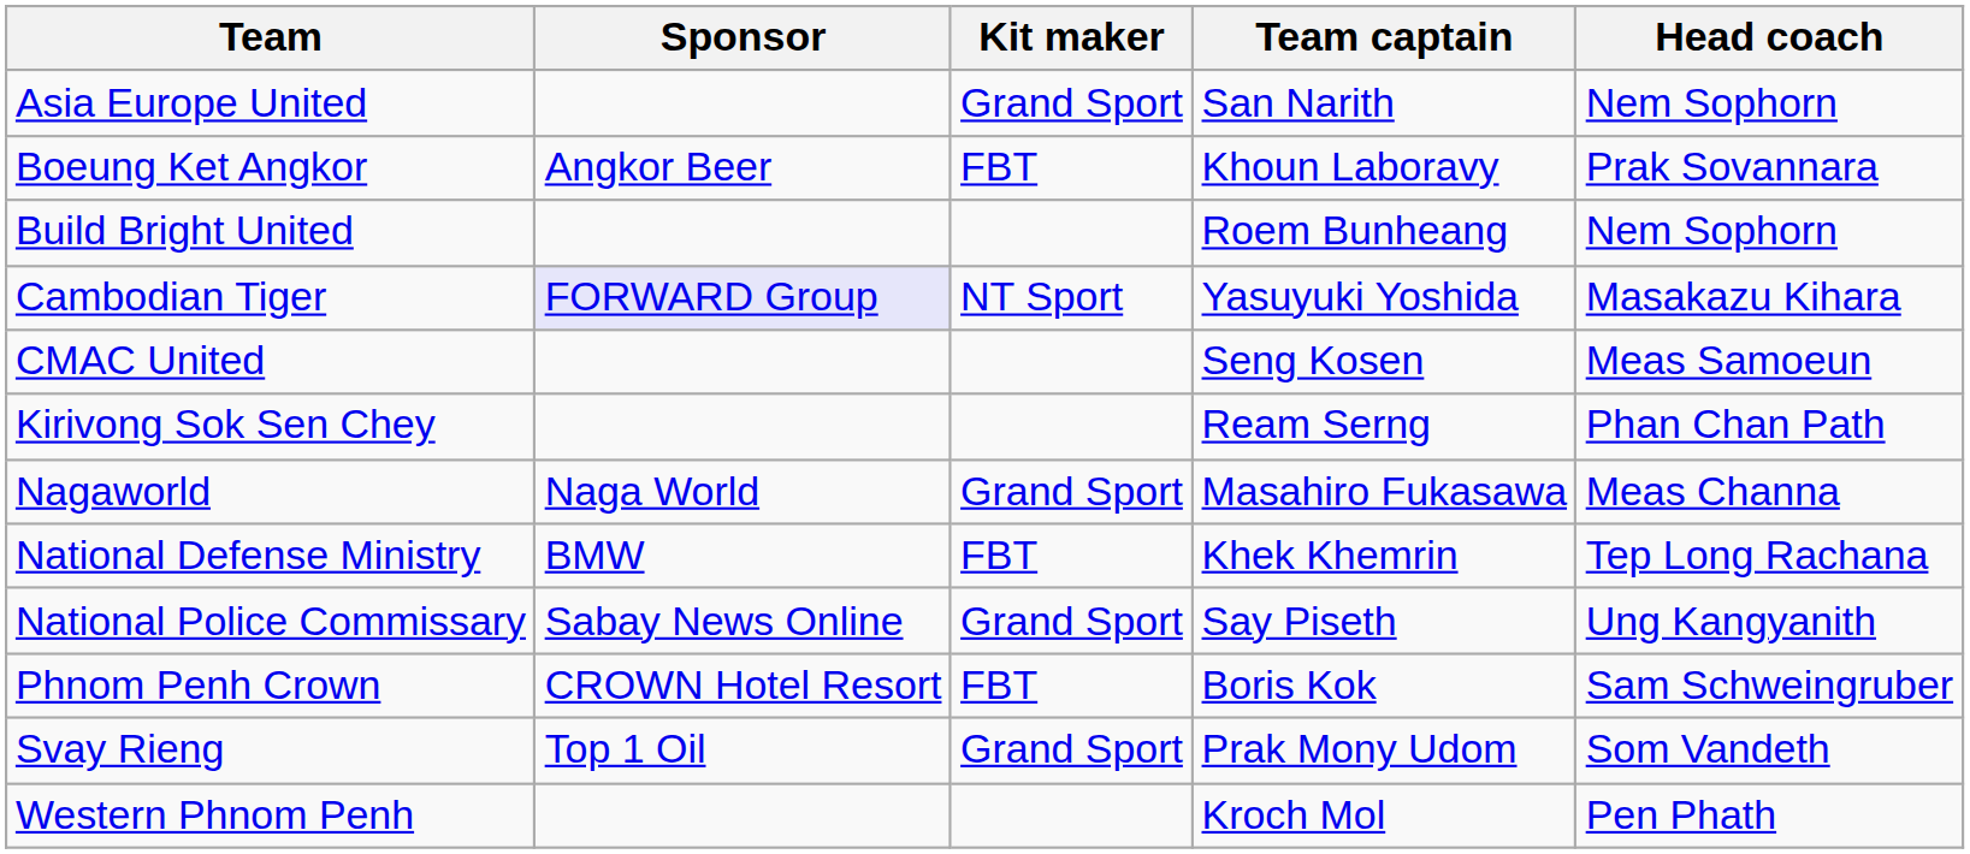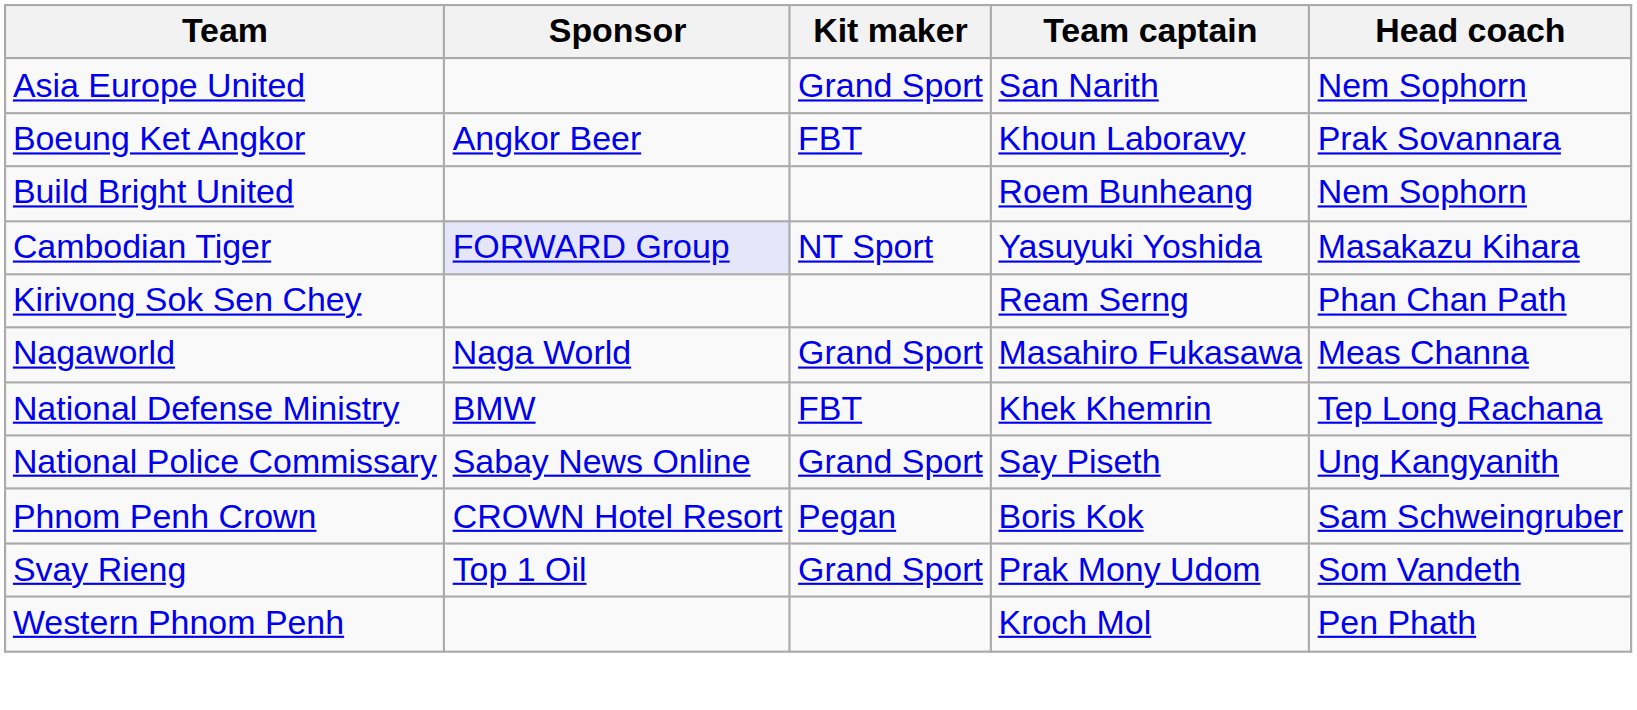 <table class="wikitable sortable" style="text-align: left;">
 <tr>
 <th>Team</th>
 <th>Sponsor</th>
 <th>Kit maker</th>
 <th>Team captain</th>
 <th>Head coach</th>
 </tr>
 <tr>
 <td><a href='#'>Asia Europe United</a></td>
 <td></td>
 <td><a href='#'>Grand Sport</a></td>
 <td> <a href='#'>San Narith</a></td>
 <td> <a href='#'>Nem Sophorn</a></td>
 </tr>
 <tr>
 <td><a href='#'>Boeung Ket Angkor</a></td>
 <td><a href='#'>Angkor Beer</a></td>
 <td><a href='#'>FBT</a></td>
 <td> <a href='#'>Khoun Laboravy</a></td>
 <td> <a href='#'>Prak Sovannara</a></td>
 </tr>
 <tr>
 <td><a href='#'>Build Bright United</a></td>
 <td></td>
 <td></td>
 <td> <a href='#'>Roem Bunheang</a></td>
 <td> <a href='#'>Nem Sophorn</a></td>
 </tr>
 <tr>
 <td><a href='#'>Cambodian Tiger</a></td>
 <td style="background: lavender;"><a href='#'>FORWARD Group</a></td>
 <td><a href='#'>NT Sport</a></td>
 <td> <a href='#'>Yasuyuki Yoshida</a></td>
 <td> <a href='#'>Masakazu Kihara</a></td>
 </tr>
 <tr>
-<td><a href='#'>CMAC United</a></td>
-<td></td>
-<td></td>
-<td> <a href='#'>Seng Kosen</a></td>
-<td> <a href='#'>Meas Samoeun</a></td>
-</tr>
-<tr>
 <td><a href='#'>Kirivong Sok Sen Chey</a></td>
 <td></td>
 <td></td>
 <td> <a href='#'>Ream Serng</a></td>
 <td> <a href='#'>Phan Chan Path</a></td>
 </tr>
 <tr>
 <td><a href='#'>Nagaworld</a></td>
 <td><a href='#'>Naga World</a></td>
 <td><a href='#'>Grand Sport</a></td>
 <td> <a href='#'>Masahiro Fukasawa</a></td>
 <td> <a href='#'>Meas Channa</a></td>
 </tr>
 <tr>
 <td><a href='#'>National Defense Ministry</a></td>
 <td><a href='#'>BMW</a></td>
 <td><a href='#'>FBT</a></td>
 <td> <a href='#'>Khek Khemrin</a></td>
 <td> <a href='#'>Tep Long Rachana</a></td>
 </tr>
 <tr>
 <td><a href='#'>National Police Commissary</a></td>
 <td><a href='#'>Sabay News Online</a></td>
 <td><a href='#'>Grand Sport</a></td>
 <td> <a href='#'>Say Piseth</a></td>
 <td> <a href='#'>Ung Kangyanith</a></td>
 </tr>
 <tr>
 <td><a href='#'>Phnom Penh Crown</a></td>
 <td><a href='#'>CROWN Hotel Resort</a></td>
-<td><a href='#'>FBT</a></td>
+<td><a href='#'>Pegan</a></td>
 <td> <a href='#'>Boris Kok</a></td>
 <td> <a href='#'>Sam Schweingruber</a></td>
 </tr>
 <tr>
 <td><a href='#'>Svay Rieng</a></td>
 <td><a href='#'>Top 1 Oil</a></td>
 <td><a href='#'>Grand Sport</a></td>
 <td> <a href='#'>Prak Mony Udom</a></td>
 <td> <a href='#'>Som Vandeth</a></td>
 </tr>
 <tr>
 <td><a href='#'>Western Phnom Penh</a></td>
 <td></td>
 <td></td>
 <td> <a href='#'>Kroch Mol</a></td>
 <td> <a href='#'>Pen Phath</a></td>
 </tr>
 </table>
